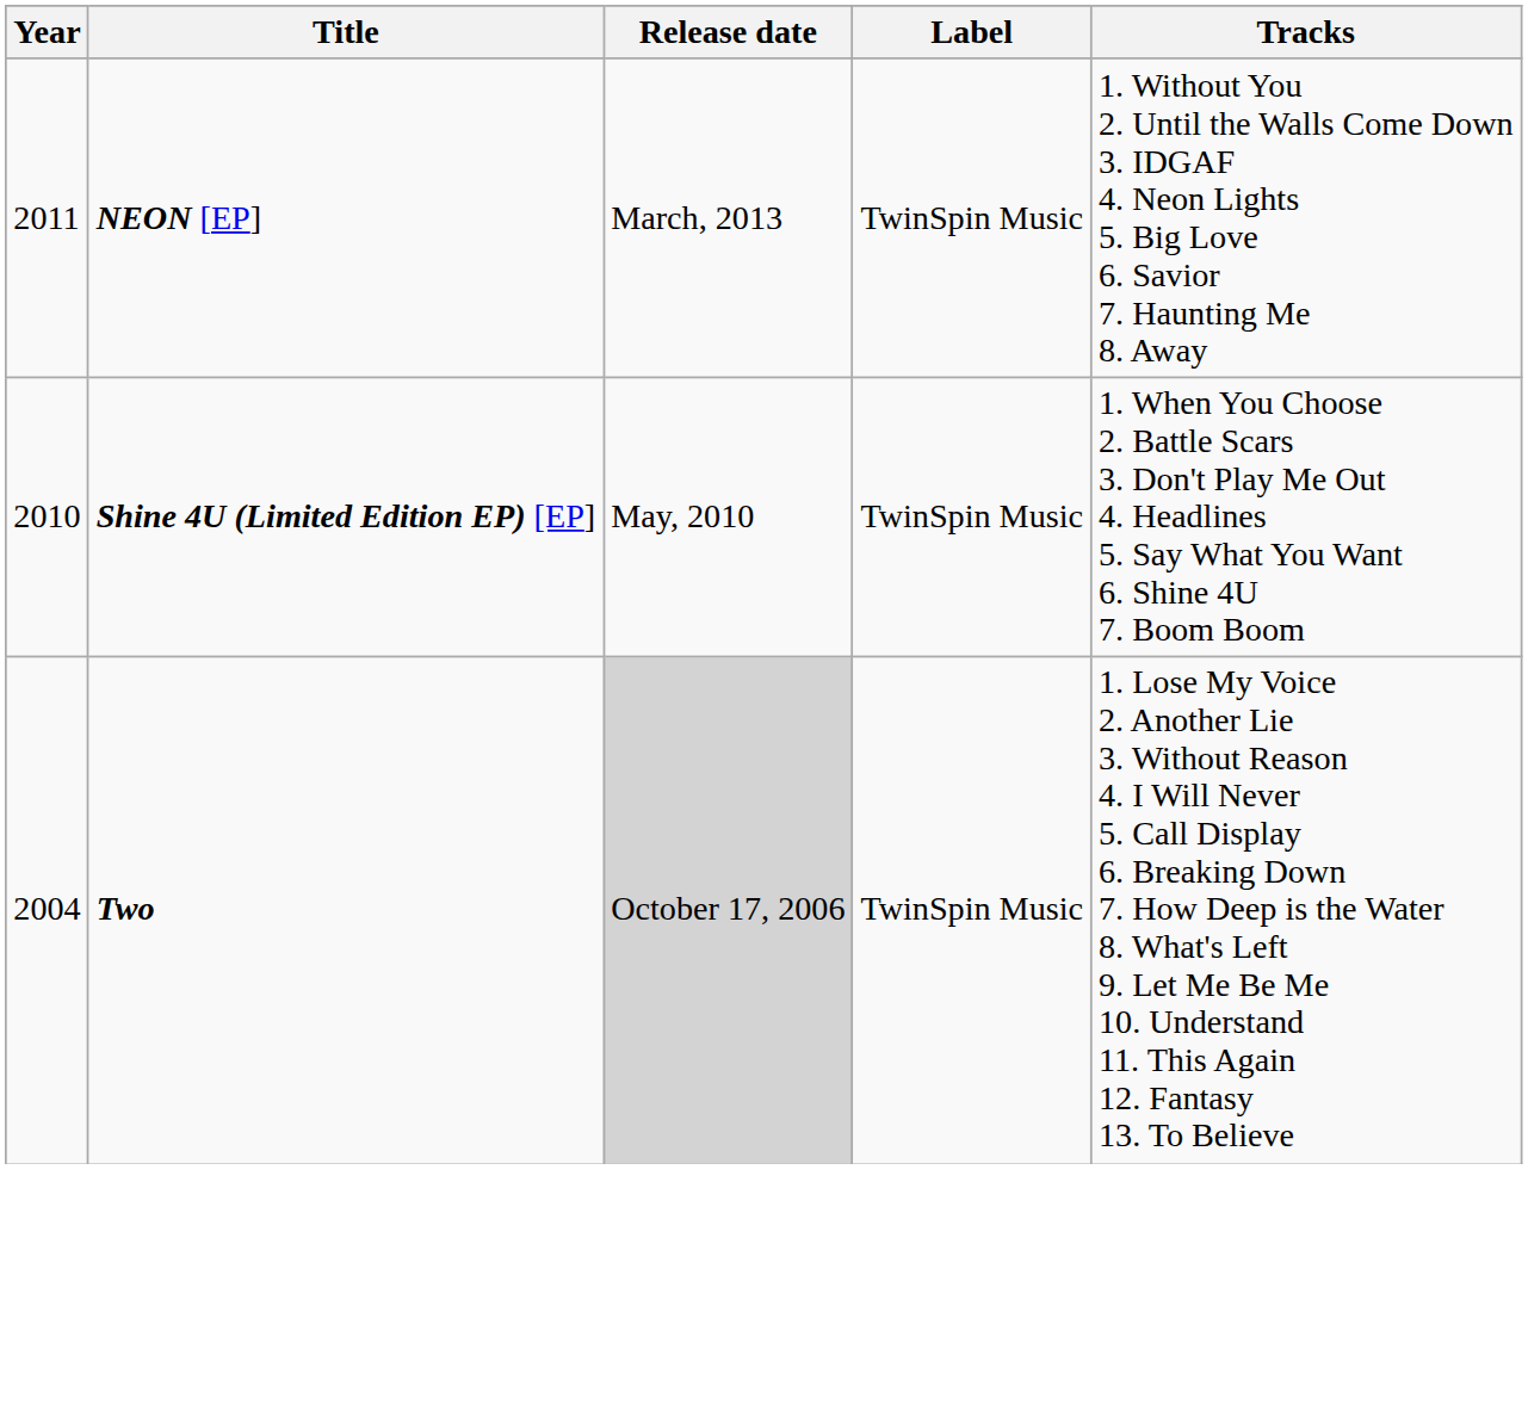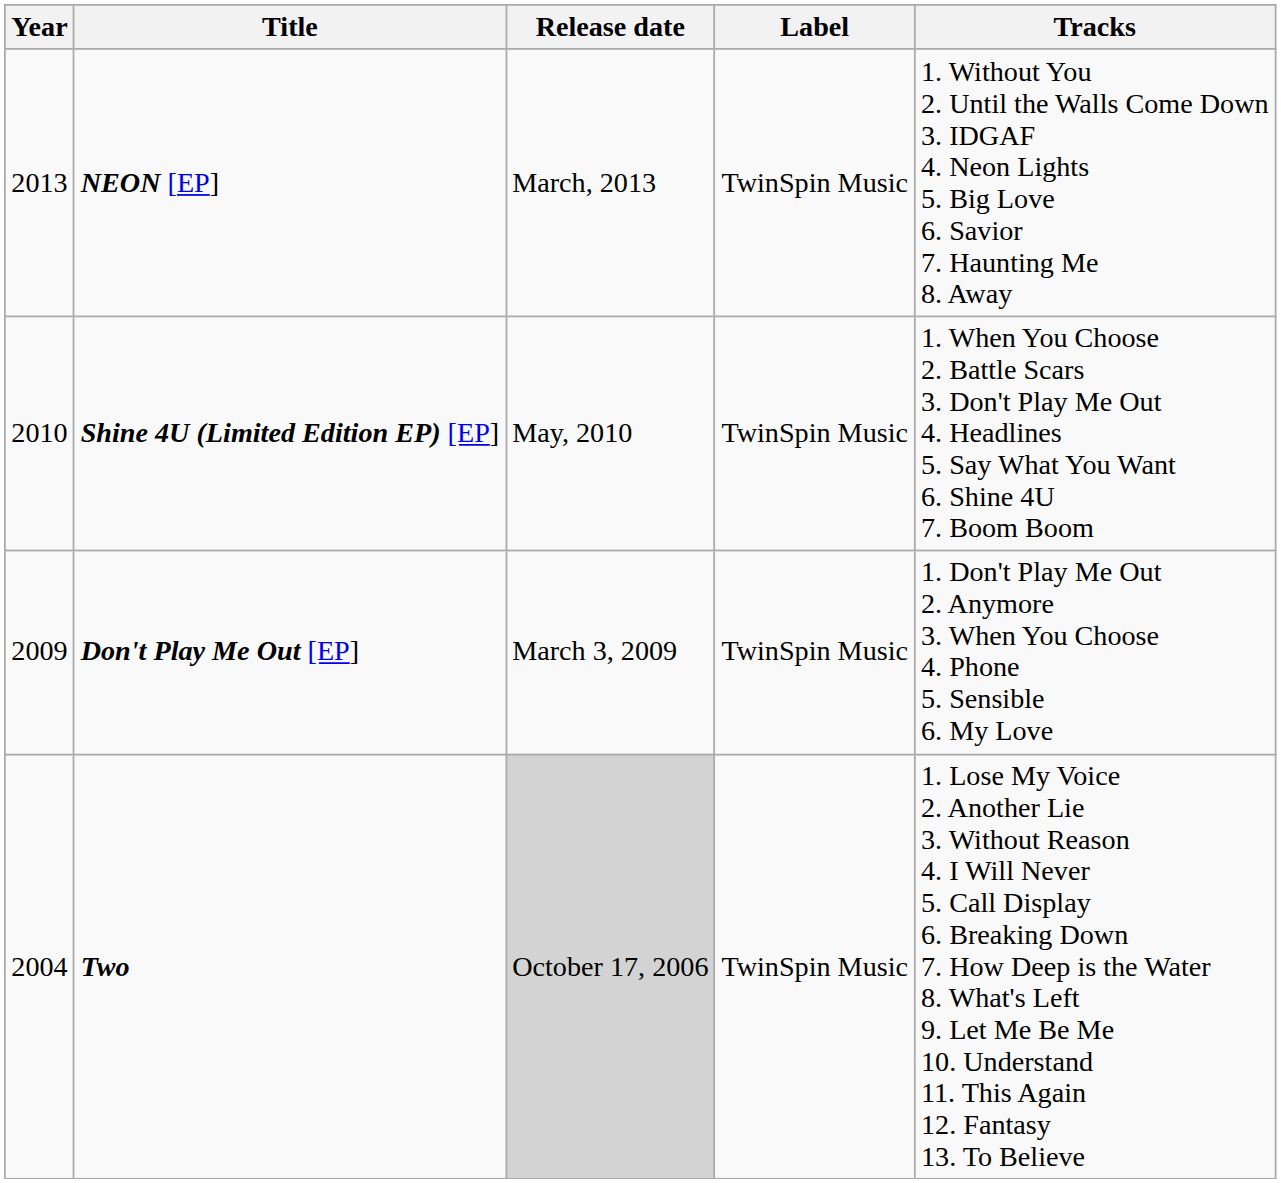 <table class="wikitable">
 <tr>
 <th>Year</th>
 <th>Title</th>
 <th>Release date</th>
 <th>Label</th>
 <th>Tracks</th>
 </tr>
 <tr>
-<td>2011</td>
+<td>2013</td>
 <td><strong><em>NEON</em></strong> <a href='#'>[EP</a>]</td>
 <td>March, 2013</td>
 <td>TwinSpin Music</td>
 <td>1. Without You <br> 2. Until the Walls Come Down	<br> 3. IDGAF <br> 4. Neon Lights <br> 5. Big Love <br> 6. Savior <br> 7. Haunting Me <br> 8. Away</td>
 </tr>
 <tr>
 <td>2010</td>
 <td><strong><em>Shine 4U (Limited Edition EP)</em></strong> <a href='#'>[EP</a>]</td>
 <td>May, 2010</td>
 <td>TwinSpin Music</td>
 <td>1. When You Choose <br> 2. Battle Scars	<br> 3. Don't Play Me Out <br> 4. Headlines <br> 5. Say What You Want <br> 6. Shine 4U <br> 7. Boom Boom</td>
 </tr>
 <tr>
+<td>2009</td>
+<td><strong><em>Don't Play Me Out</em></strong> <a href='#'>[EP</a>]</td>
+<td>March 3, 2009</td>
+<td>TwinSpin Music</td>
+<td>1. Don't Play Me Out <br> 2. Anymore	<br> 3. When You Choose <br> 4. Phone <br> 5. Sensible <br> 6. My Love</td>
+</tr>
+<tr>
 <td>2004</td>
 <td><strong><em>Two</em></strong></td>
 <td style="background: lightgrey;">October 17, 2006</td>
 <td>TwinSpin Music</td>
 <td>1. Lose My Voice <br> 2. Another Lie <br> 3. Without Reason  <br> 4. I Will Never  <br> 5. Call Display  <br> 6. Breaking Down  <br> 7. How Deep is the Water  <br> 8. What's Left  <br> 9. Let Me Be Me  <br> 10. Understand  <br> 11. This Again <br> 12. Fantasy  <br> 13. To Believe</td>
 </tr>
 </table>
